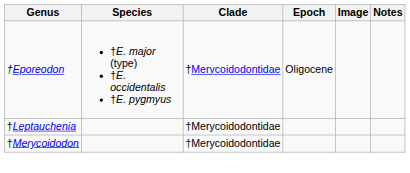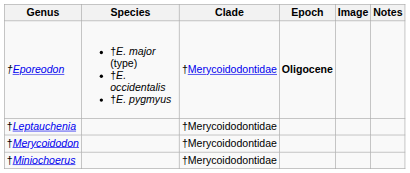 <table class="wikitable sortable">
 <tr>
 <th>Genus</th>
 <th>Species</th>
 <th>Clade</th>
 <th>Epoch</th>
 <th>Image</th>
 <th>Notes</th>
 </tr>
 <tr>
 <td><em>†<a href='#'>Eporeodon</a></em></td>
 <td><br><ul><li>†<em>E. major</em> (type)</li><li>†<em>E. occidentalis</em></li><li>†<em>E. pygmyus</em></li></ul></td>
 <td>†<a href='#'>Merycoidodontidae</a></td>
-<td>Oligocene</td>
+<td><strong>Oligocene</strong></td>
 <td></td>
 <td></td>
 </tr>
 <tr>
 <td>†<em><a href='#'>Leptauchenia</a></em></td>
 <td></td>
 <td>†Merycoidodontidae</td>
 <td></td>
 <td></td>
 <td></td>
 </tr>
 <tr>
 <td>†<em><a href='#'>Merycoidodon</a></em></td>
 <td></td>
 <td>†Merycoidodontidae</td>
 <td></td>
 <td></td>
 <td></td>
 </tr>
+<tr>
+<td>†<em><a href='#'>Miniochoerus</a></em></td>
+<td></td>
+<td>†Merycoidodontidae</td>
+<td></td>
+<td></td>
+<td></td>
+</tr>
 </table>
